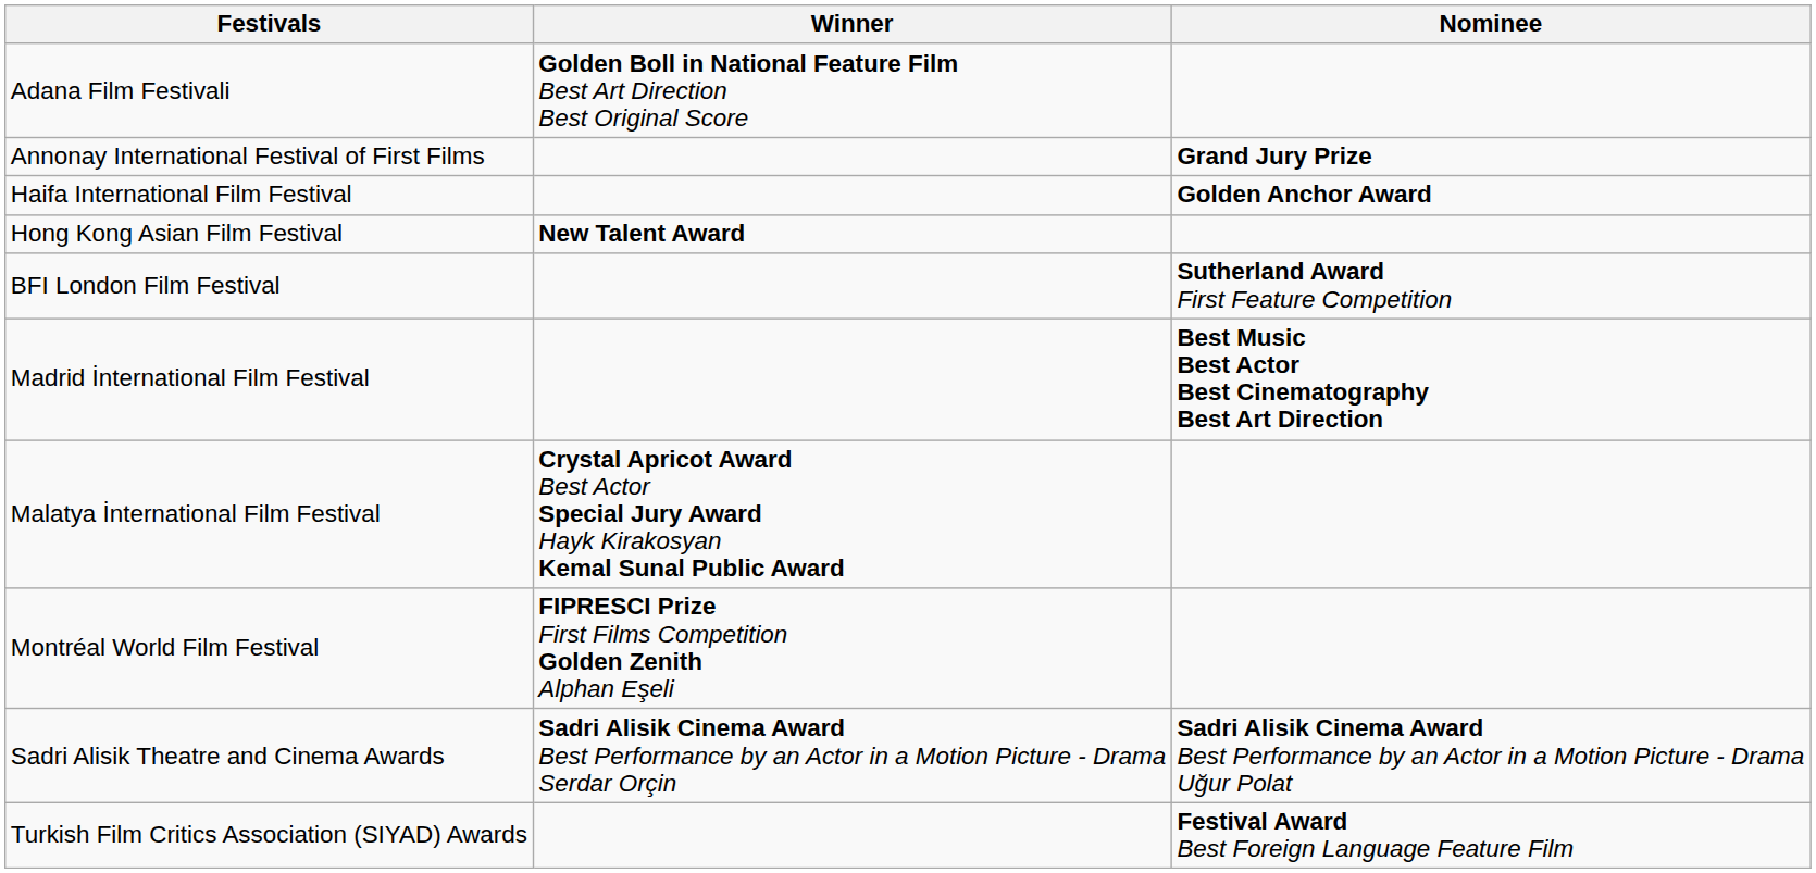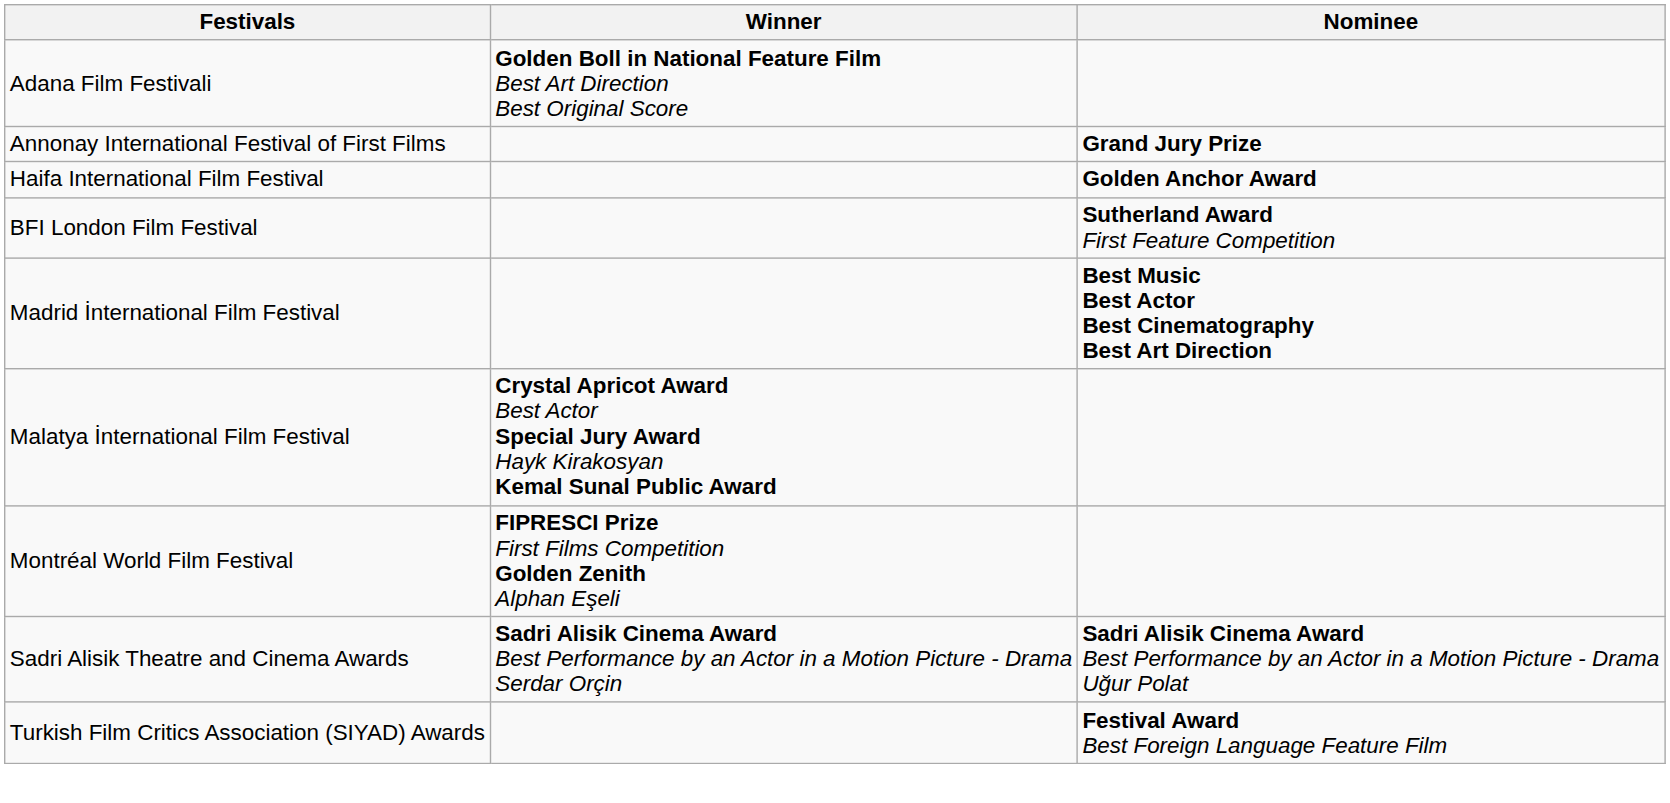 <table class="wikitable">
 <tr>
 <th>Festivals</th>
 <th>Winner</th>
 <th>Nominee</th>
 </tr>
 <tr>
 <td>Adana Film Festivali</td>
 <td><strong>Golden Boll in National Feature Film</strong><br><em>Best Art Direction</em><br><em>Best Original Score</em></td>
 <td></td>
 </tr>
 <tr>
 <td>Annonay International Festival of First Films</td>
 <td></td>
 <td><strong>Grand Jury Prize</strong></td>
 </tr>
 <tr>
 <td>Haifa International Film Festival</td>
 <td></td>
 <td><strong>Golden Anchor Award</strong></td>
-</tr>
-<tr>
-<td>Hong Kong Asian Film Festival</td>
-<td><strong>New Talent Award</strong></td>
-<td></td>
 </tr>
 <tr>
 <td>BFI London Film Festival</td>
 <td></td>
 <td><strong>Sutherland Award</strong><br><em>First Feature Competition</em></td>
 </tr>
 <tr>
 <td>Madrid İnternational Film Festival</td>
 <td></td>
 <td><strong>Best Music</strong><br><strong>Best Actor</strong><br><strong>Best Cinematography</strong><br><strong>Best Art Direction</strong></td>
 </tr>
 <tr>
 <td>Malatya İnternational Film Festival</td>
 <td><strong>Crystal Apricot Award</strong><br><em>Best Actor</em><br><strong>Special Jury Award</strong><br><em>Hayk Kirakosyan</em><br><strong>Kemal Sunal Public Award</strong></td>
 <td></td>
 </tr>
 <tr>
 <td>Montréal World Film Festival</td>
 <td><strong>FIPRESCI Prize</strong><br><em>First Films Competition</em><br><strong>Golden Zenith</strong><br><em>Alphan Eşeli</em></td>
 <td></td>
 </tr>
 <tr>
 <td>Sadri Alisik Theatre and Cinema Awards</td>
 <td><strong>Sadri Alisik Cinema Award</strong><br><em>Best Performance by an Actor in a Motion Picture - Drama</em><br><em>Serdar Orçin</em></td>
 <td><strong>Sadri Alisik Cinema Award</strong><br><em>Best Performance by an Actor in a Motion Picture - Drama</em><br><em>Uğur Polat</em></td>
 </tr>
 <tr>
 <td>Turkish Film Critics Association (SIYAD) Awards</td>
 <td></td>
 <td><strong>Festival Award</strong><br><em>Best Foreign Language Feature Film</em></td>
 </tr>
 </table>
